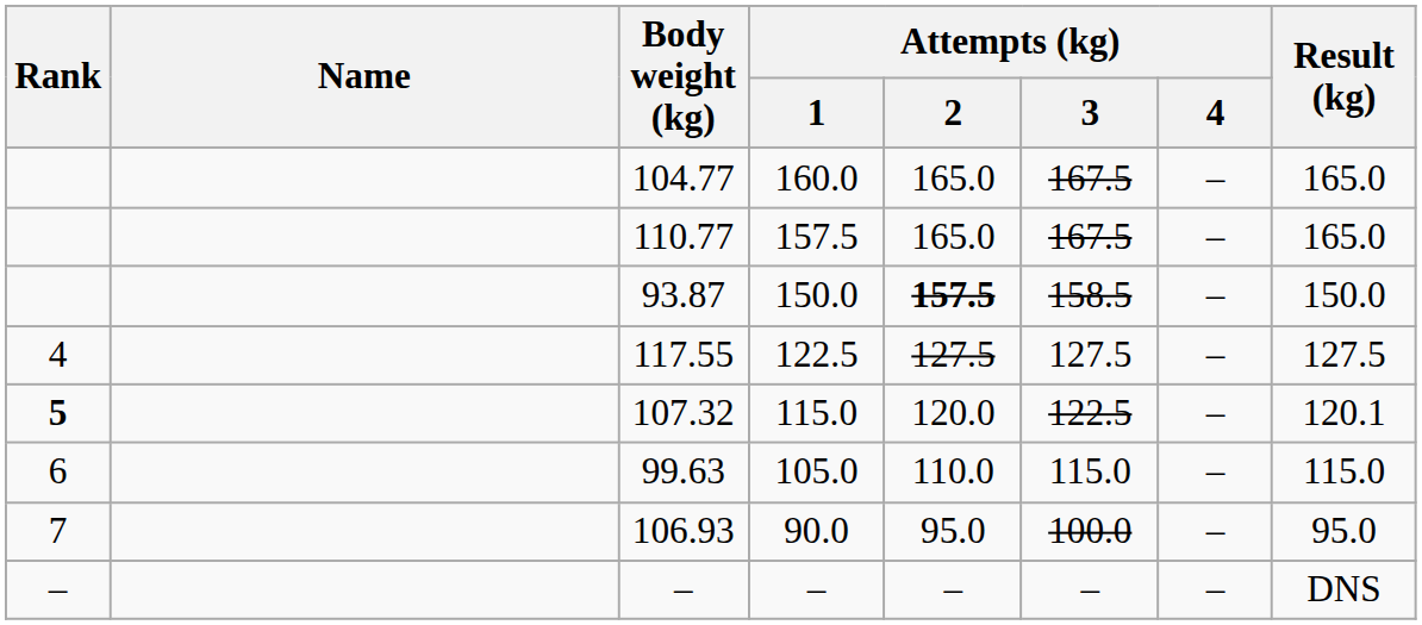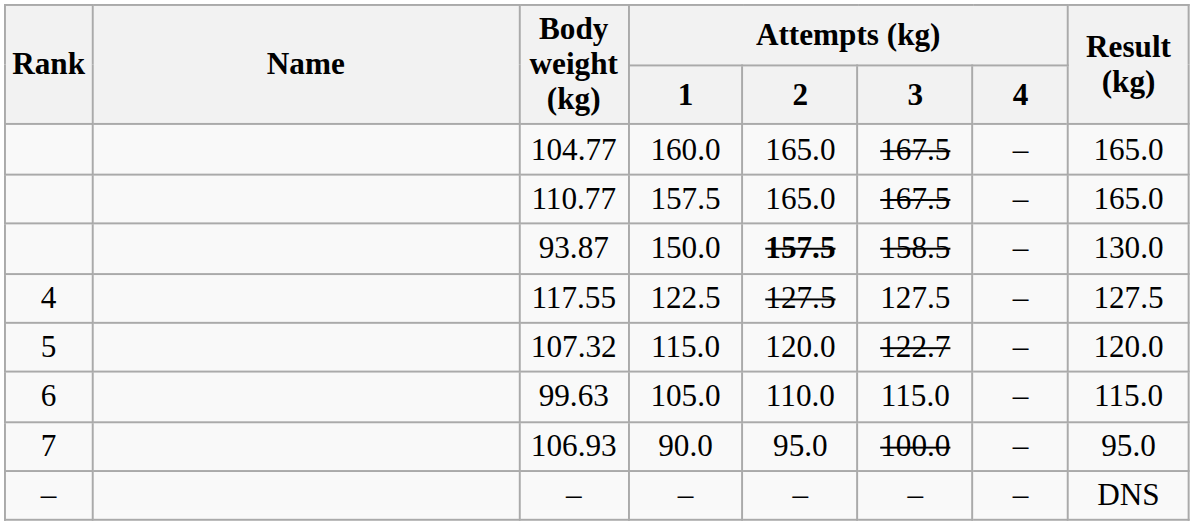 <table class="wikitable" style="text-align:center;">
 <tr>
 <th rowspan=2>Rank</th>
 <th rowspan=2 width=305>Name</th>
 <th rowspan=2 width=50>Body weight (kg)</th>
 <th colspan=4>Attempts (kg)</th>
 <th rowspan=2 width=60>Result (kg)</th>
 </tr>
 <tr>
 <th width=60>1</th>
 <th width=60>2</th>
 <th width=60>3</th>
 <th width=60>4</th>
 </tr>
 <tr>
 <td></td>
 <td align="left"></td>
 <td>104.77</td>
 <td>160.0</td>
 <td>165.0 </td>
 <td><s>167.5</s></td>
 <td>–</td>
 <td>165.0</td>
 </tr>
 <tr>
 <td></td>
 <td align="left"></td>
 <td>110.77</td>
 <td>157.5</td>
 <td>165.0 </td>
 <td><s>167.5</s></td>
 <td>–</td>
 <td>165.0</td>
 </tr>
 <tr>
 <td></td>
 <td align="left"></td>
 <td>93.87</td>
 <td>150.0</td>
 <td><strong><s>157.5</s></strong></td>
 <td><s>158.5</s></td>
 <td>–</td>
-<td>150.0</td>
+<td>130.0</td>
 </tr>
 <tr>
 <td>4</td>
 <td align="left"></td>
 <td>117.55</td>
 <td>122.5</td>
 <td><s>127.5</s></td>
 <td>127.5</td>
 <td>–</td>
 <td>127.5</td>
 </tr>
 <tr>
-<td><strong>5</strong></td>
+<td>5</td>
 <td align="left"></td>
 <td>107.32</td>
 <td>115.0</td>
 <td>120.0</td>
-<td><s>122.5</s></td>
+<td><s>122.7</s></td>
 <td>–</td>
-<td>120.1</td>
+<td>120.0</td>
 </tr>
 <tr>
 <td>6</td>
 <td align="left"></td>
 <td>99.63</td>
 <td>105.0</td>
 <td>110.0</td>
 <td>115.0</td>
 <td>–</td>
 <td>115.0</td>
 </tr>
 <tr>
 <td>7</td>
 <td align="left"></td>
 <td>106.93</td>
 <td>90.0</td>
 <td>95.0</td>
 <td><s>100.0</s></td>
 <td>–</td>
 <td>95.0</td>
 </tr>
 <tr>
 <td>–</td>
 <td align="left"></td>
 <td>–</td>
 <td>–</td>
 <td>–</td>
 <td>–</td>
 <td>–</td>
 <td>DNS</td>
 </tr>
 </table>
